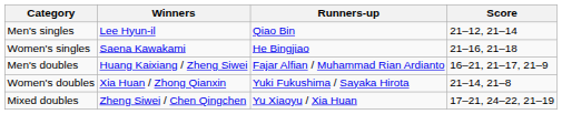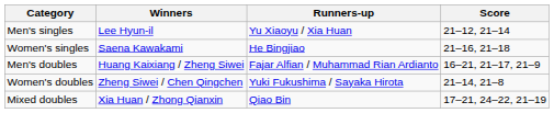 <table class=wikitable style="white-space:nowrap;">
 <tr>
 <th>Category</th>
 <th>Winners</th>
 <th>Runners-up</th>
 <th>Score</th>
 </tr>
 <tr>
 <td>Men's singles</td>
 <td> <a href='#'>Lee Hyun-il</a></td>
-<td> <a href='#'>Qiao Bin</a></td>
+<td> <a href='#'>Yu Xiaoyu</a> / <a href='#'>Xia Huan</a></td>
 <td>21–12, 21–14</td>
 </tr>
 <tr>
 <td>Women's singles</td>
 <td> <a href='#'>Saena Kawakami</a></td>
 <td> <a href='#'>He Bingjiao</a></td>
 <td>21–16, 21–18</td>
 </tr>
 <tr>
 <td>Men's doubles</td>
 <td> <a href='#'>Huang Kaixiang</a> / <a href='#'>Zheng Siwei</a></td>
 <td> <a href='#'>Fajar Alfian</a> / <a href='#'>Muhammad Rian Ardianto</a></td>
 <td>16–21, 21–17, 21–9</td>
 </tr>
 <tr>
 <td>Women's doubles</td>
-<td> <a href='#'>Xia Huan</a> / <a href='#'>Zhong Qianxin</a></td>
+<td> <a href='#'>Zheng Siwei</a> / <a href='#'>Chen Qingchen</a></td>
 <td> <a href='#'>Yuki Fukushima</a> / <a href='#'>Sayaka Hirota</a></td>
 <td>21–14, 21–8</td>
 </tr>
 <tr>
 <td>Mixed doubles</td>
-<td> <a href='#'>Zheng Siwei</a> / <a href='#'>Chen Qingchen</a></td>
-<td> <a href='#'>Yu Xiaoyu</a> / <a href='#'>Xia Huan</a></td>
+<td> <a href='#'>Xia Huan</a> / <a href='#'>Zhong Qianxin</a></td>
+<td> <a href='#'>Qiao Bin</a></td>
 <td>17–21, 24–22, 21–19</td>
 </tr>
 </table>
